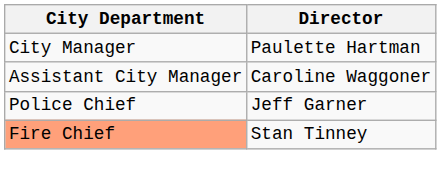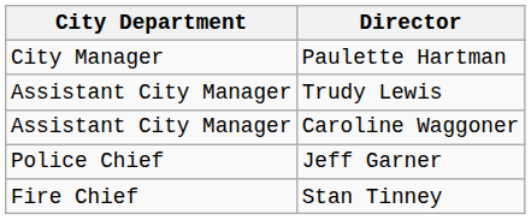 <table class="wikitable">
 <tr>
 <th>City Department</th>
 <th>Director</th>
 </tr>
 <tr>
 <td>City Manager</td>
 <td>Paulette Hartman</td>
 </tr>
 <tr>
 <td>Assistant City Manager</td>
+<td>Trudy Lewis</td>
+</tr>
+<tr>
+<td>Assistant City Manager</td>
 <td>Caroline Waggoner</td>
 </tr>
 <tr>
 <td>Police Chief</td>
 <td>Jeff Garner</td>
 </tr>
 <tr>
-<td style="background: lightsalmon;">Fire Chief</td>
+<td>Fire Chief</td>
 <td>Stan Tinney</td>
 </tr>
 </table>
